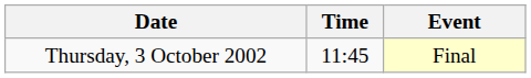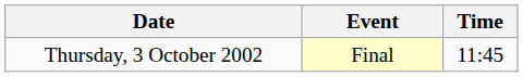 <table class = "wikitable" style="text-align:center;">
 <tr>
 <th width=220>Date</th>
+<th width=100>Event</th>
 <th width=50>Time</th>
-<th width=100>Event</th>
 </tr>
 <tr>
 <td>Thursday, 3 October 2002</td>
+<td bgcolor=ffffcc>Final</td>
 <td>11:45</td>
-<td bgcolor=ffffcc>Final</td>
 </tr>
 </table>
